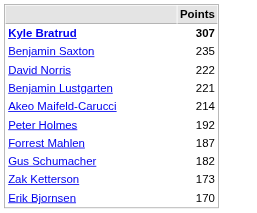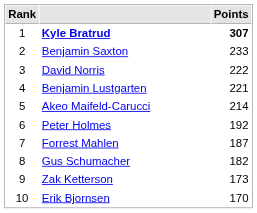 <table cellspacing="1" cellpadding="3" style="border:1px solid #AAAAAA;font-size:86%">
 <tr style="background-color: #E4E4E4;">
+<th style="border-bottom:1px solid #AAAAAA" width=10>Rank</th>
 <th style="border-bottom:1px solid #AAAAAA" width=200></th>
 <th style="border-bottom:1px solid #AAAAAA" width=20 align=right>Points</th>
 </tr>
 <tr>
+<td align=center>1</td>
 <td> <strong><a href='#'>Kyle Bratrud</a></strong></td>
 <td align=right><strong>307</strong></td>
 </tr>
 <tr>
+<td align=center>2</td>
 <td> <a href='#'>Benjamin Saxton</a></td>
-<td align=right>235</td>
+<td align=right>233</td>
 </tr>
 <tr>
+<td align=center>3</td>
 <td> <a href='#'>David Norris</a></td>
 <td align=right>222</td>
 </tr>
 <tr>
+<td align=center>4</td>
 <td> <a href='#'>Benjamin Lustgarten</a></td>
 <td align=right>221</td>
 </tr>
 <tr>
+<td align=center>5</td>
 <td> <a href='#'>Akeo Maifeld-Carucci</a></td>
 <td align=right>214</td>
 </tr>
 <tr>
+<td align=center>6</td>
 <td> <a href='#'>Peter Holmes</a></td>
 <td align=right>192</td>
 </tr>
 <tr>
+<td align=center>7</td>
 <td> <a href='#'>Forrest Mahlen</a></td>
 <td align=right>187</td>
 </tr>
 <tr>
+<td align=center>8</td>
 <td> <a href='#'>Gus Schumacher</a></td>
 <td align=right>182</td>
 </tr>
 <tr>
+<td align=center>9</td>
 <td> <a href='#'>Zak Ketterson</a></td>
 <td align=right>173</td>
 </tr>
 <tr>
+<td align=center>10</td>
 <td> <a href='#'>Erik Bjornsen</a></td>
 <td align=right>170</td>
 </tr>
 </table>
